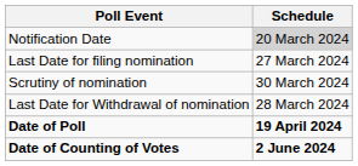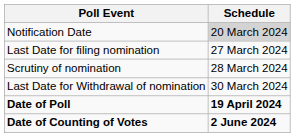 <table class="wikitable">
 <tr>
 <th>Poll Event</th>
 <th>Schedule</th>
 </tr>
 <tr>
 <td>Notification Date</td>
 <td style="background: lightgrey;">20 March 2024</td>
 </tr>
 <tr>
 <td>Last Date for filing nomination</td>
 <td>27 March 2024</td>
 </tr>
 <tr>
 <td>Scrutiny of nomination</td>
-<td>30 March 2024</td>
+<td>28 March 2024</td>
 </tr>
 <tr>
 <td>Last Date for Withdrawal of nomination</td>
-<td>28 March 2024</td>
+<td>30 March 2024</td>
 </tr>
 <tr>
 <td><strong>Date of Poll</strong></td>
 <td><strong>19 April 2024</strong></td>
 </tr>
 <tr>
 <td><strong>Date of Counting of Votes</strong></td>
 <td><strong>2 June 2024</strong></td>
 </tr>
 </table>
